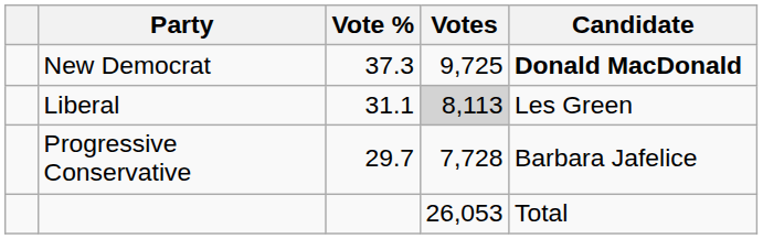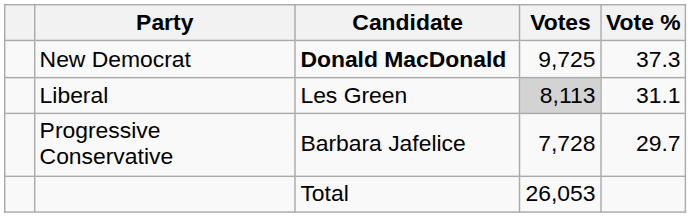 <table class="wikitable">
 <tr>
 <th></th>
 <th scope="col" style="width:175px;">Party</th>
+<th scope="col" style="width:150px;">Candidate</th>
+<th>Votes</th>
 <th>Vote %</th>
-<th>Votes</th>
-<th scope="col" style="width:150px;">Candidate</th>
 </tr>
 <tr>
 <td>   </td>
 <td>New Democrat</td>
+<td><strong>Donald MacDonald</strong></td>
+<td align=right>9,725</td>
 <td align=right>37.3</td>
-<td align=right>9,725</td>
-<td><strong>Donald MacDonald</strong></td>
 </tr>
 <tr |>
 <td>   </td>
 <td>Liberal</td>
+<td>Les Green</td>
+<td align=right style="background: lightgrey;">8,113</td>
 <td align=right>31.1</td>
-<td align=right style="background: lightgrey;">8,113</td>
-<td>Les Green</td>
 </tr>
 <tr |>
 <td>   </td>
 <td>Progressive Conservative</td>
+<td>Barbara Jafelice</td>
+<td align=right>7,728</td>
 <td align=right>29.7<br></td>
-<td align=right>7,728</td>
-<td>Barbara Jafelice</td>
 </tr>
 <tr |>
 <td></td>
 <td></td>
+<td>Total</td>
+<td align=right>26,053</td>
 <td></td>
-<td align=right>26,053</td>
-<td>Total</td>
 </tr>
 </table>
